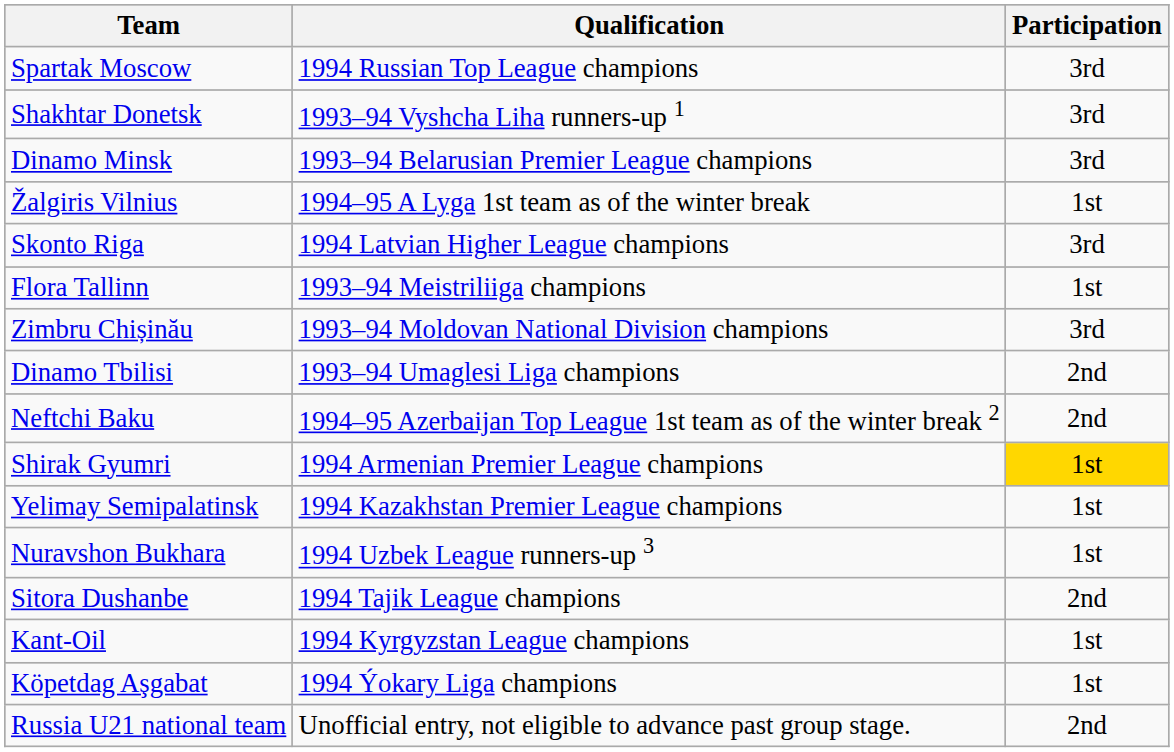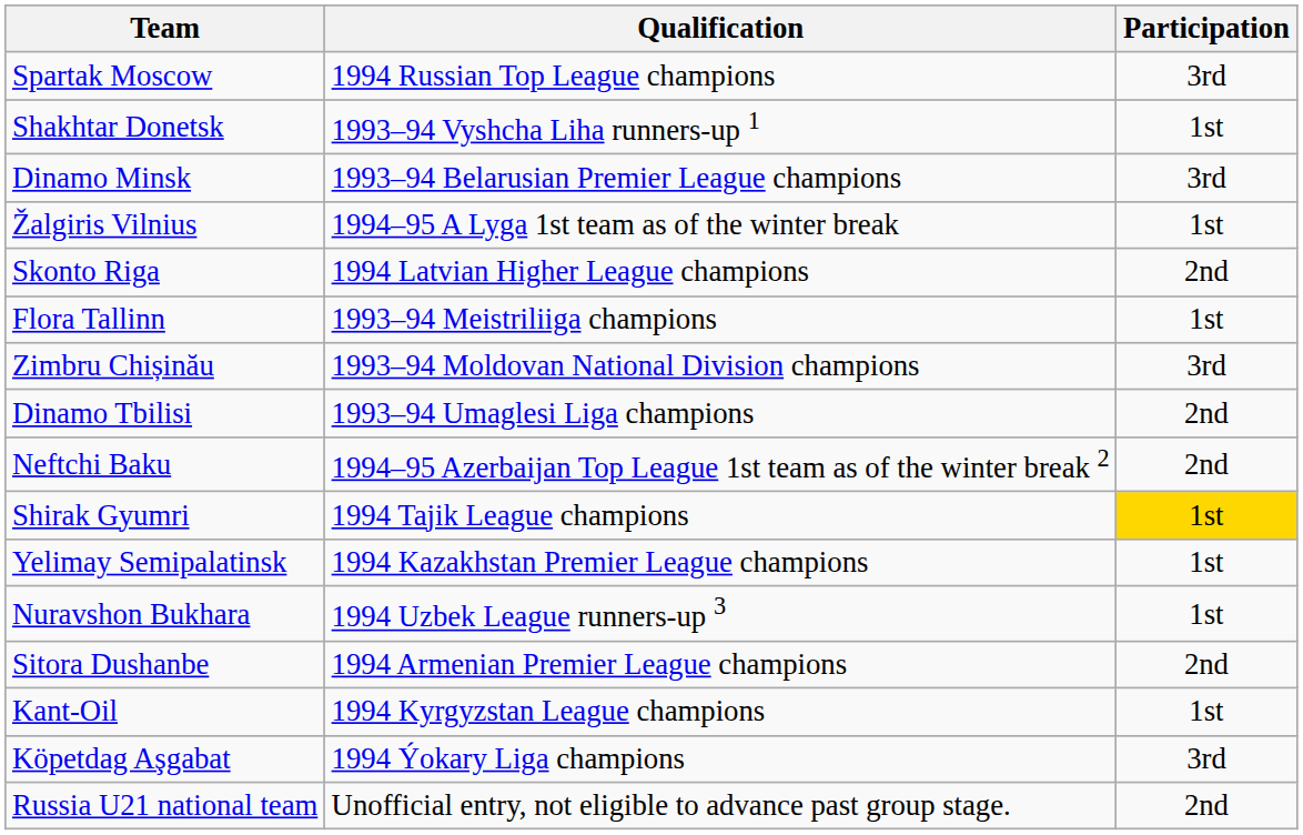 <table class="wikitable">
 <tr>
 <th>Team</th>
 <th>Qualification</th>
 <th>Participation</th>
 </tr>
 <tr>
 <td> <a href='#'>Spartak Moscow</a></td>
 <td><a href='#'>1994 Russian Top League</a> champions</td>
 <td align=center>3rd</td>
 </tr>
 <tr>
 <td> <a href='#'>Shakhtar Donetsk</a></td>
 <td><a href='#'>1993–94 Vyshcha Liha</a> runners-up <sup>1</sup></td>
-<td align=center>3rd</td>
+<td align=center>1st</td>
 </tr>
 <tr>
 <td> <a href='#'>Dinamo Minsk</a></td>
 <td><a href='#'>1993–94 Belarusian Premier League</a> champions</td>
 <td align=center>3rd</td>
 </tr>
 <tr>
 <td> <a href='#'>Žalgiris Vilnius</a></td>
 <td><a href='#'>1994–95 A Lyga</a> 1st team as of the winter break</td>
 <td align=center>1st</td>
 </tr>
 <tr>
 <td> <a href='#'>Skonto Riga</a></td>
 <td><a href='#'>1994 Latvian Higher League</a> champions</td>
-<td align=center>3rd</td>
+<td align=center>2nd</td>
 </tr>
 <tr>
 <td> <a href='#'>Flora Tallinn</a></td>
 <td><a href='#'>1993–94 Meistriliiga</a> champions</td>
 <td align=center>1st</td>
 </tr>
 <tr>
 <td> <a href='#'>Zimbru Chișinău</a></td>
 <td><a href='#'>1993–94 Moldovan National Division</a> champions</td>
 <td align=center>3rd</td>
 </tr>
 <tr>
 <td> <a href='#'>Dinamo Tbilisi</a></td>
 <td><a href='#'>1993–94 Umaglesi Liga</a> champions</td>
 <td align=center>2nd</td>
 </tr>
 <tr>
 <td> <a href='#'>Neftchi Baku</a></td>
 <td><a href='#'>1994–95 Azerbaijan Top League</a> 1st team as of the winter break <sup>2</sup></td>
 <td align=center>2nd</td>
 </tr>
 <tr>
 <td> <a href='#'>Shirak Gyumri</a></td>
-<td><a href='#'>1994 Armenian Premier League</a> champions</td>
+<td><a href='#'>1994 Tajik League</a> champions</td>
 <td align=center style="background: gold;">1st</td>
 </tr>
 <tr>
 <td> <a href='#'>Yelimay Semipalatinsk</a></td>
 <td><a href='#'>1994 Kazakhstan Premier League</a> champions</td>
 <td align=center>1st</td>
 </tr>
 <tr>
 <td> <a href='#'>Nuravshon Bukhara</a></td>
 <td><a href='#'>1994 Uzbek League</a> runners-up <sup>3</sup></td>
 <td align=center>1st</td>
 </tr>
 <tr>
 <td> <a href='#'>Sitora Dushanbe</a></td>
-<td><a href='#'>1994 Tajik League</a> champions</td>
+<td><a href='#'>1994 Armenian Premier League</a> champions</td>
 <td align=center>2nd</td>
 </tr>
 <tr>
 <td> <a href='#'>Kant-Oil</a></td>
 <td><a href='#'>1994 Kyrgyzstan League</a> champions</td>
 <td align=center>1st</td>
 </tr>
 <tr>
 <td> <a href='#'>Köpetdag Aşgabat</a></td>
 <td><a href='#'>1994 Ýokary Liga</a> champions</td>
-<td align=center>1st</td>
+<td align=center>3rd</td>
 </tr>
 <tr>
 <td> <a href='#'>Russia U21 national team</a></td>
 <td>Unofficial entry, not eligible to advance past group stage.</td>
 <td align=center>2nd</td>
 </tr>
 </table>
